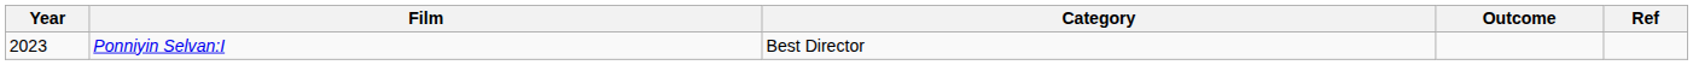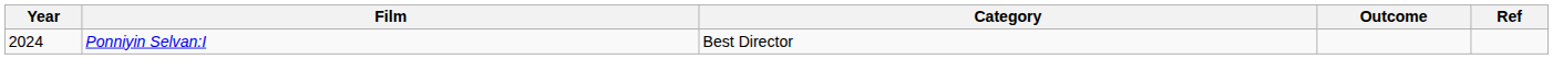 <table class="wikitable" style="width:100%;">
 <tr>
 <th width=5%>Year</th>
 <th style="width:40%;">Film</th>
 <th style="width:40%;">Category</th>
 <th style="width:10%;">Outcome</th>
 <th style="width:5%;">Ref</th>
 </tr>
 <tr>
-<td>2023</td>
+<td>2024</td>
 <td><em><a href='#'>Ponniyin Selvan:I</a></em></td>
 <td rowspan="2">Best Director</td>
 <td></td>
 <td></td>
 </tr>
 </table>
